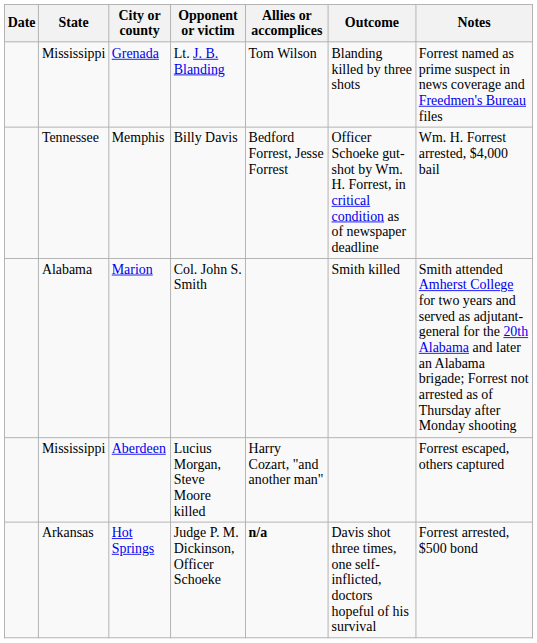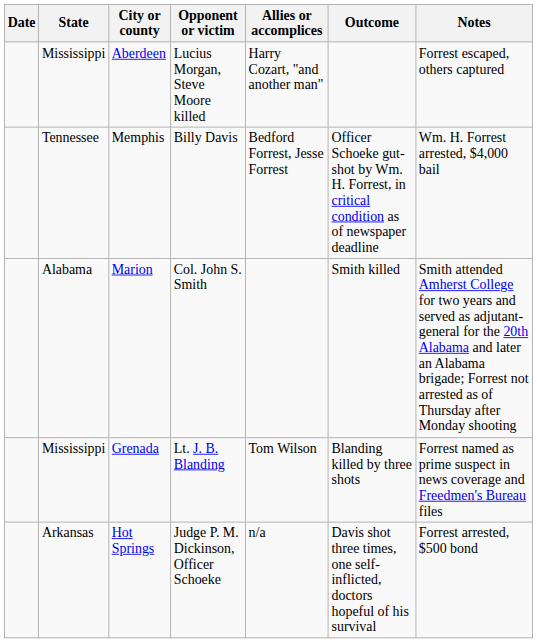 <table class="wikitable">
 <tr>
 <th>Date</th>
 <th>State</th>
 <th>City or county</th>
 <th>Opponent or victim</th>
 <th>Allies or accomplices</th>
 <th>Outcome</th>
 <th>Notes</th>
 </tr>
 <tr valign="top">
 <td></td>
 <td>Mississippi</td>
-<td><a href='#'>Grenada</a></td>
-<td>Lt. <a href='#'>J. B. Blanding</a></td>
-<td>Tom Wilson</td>
-<td>Blanding killed by three shots</td>
-<td>Forrest named as prime suspect in news coverage and <a href='#'>Freedmen's Bureau</a> files</td>
+<td><a href='#'>Aberdeen</a></td>
+<td>Lucius Morgan, Steve Moore killed</td>
+<td>Harry Cozart, "and another man"</td>
+<td></td>
+<td>Forrest escaped, others captured</td>
 </tr>
 <tr valign="top">
 <td></td>
 <td>Tennessee</td>
 <td>Memphis</td>
 <td>Billy Davis</td>
 <td>Bedford Forrest, Jesse Forrest</td>
 <td>Officer Schoeke gut-shot by Wm. H. Forrest, in <a href='#'>critical condition</a> as of newspaper deadline</td>
 <td>Wm. H. Forrest arrested, $4,000 bail</td>
 </tr>
 <tr valign="top">
 <td></td>
 <td>Alabama</td>
 <td><a href='#'>Marion</a></td>
 <td>Col. John S. Smith</td>
 <td></td>
 <td>Smith killed</td>
 <td>Smith attended <a href='#'>Amherst College</a> for two years and served as adjutant-general for the <a href='#'>20th Alabama</a> and later an Alabama brigade; Forrest not arrested as of Thursday after Monday shooting</td>
 </tr>
 <tr valign="top">
 <td></td>
 <td>Mississippi</td>
-<td><a href='#'>Aberdeen</a></td>
-<td>Lucius Morgan, Steve Moore killed</td>
-<td>Harry Cozart, "and another man"</td>
-<td></td>
-<td>Forrest escaped, others captured</td>
+<td><a href='#'>Grenada</a></td>
+<td>Lt. <a href='#'>J. B. Blanding</a></td>
+<td>Tom Wilson</td>
+<td>Blanding killed by three shots</td>
+<td>Forrest named as prime suspect in news coverage and <a href='#'>Freedmen's Bureau</a> files</td>
 </tr>
 <tr valign="top">
 <td></td>
 <td>Arkansas</td>
 <td><a href='#'>Hot Springs</a></td>
 <td>Judge P. M. Dickinson, Officer Schoeke</td>
-<td><strong>n/a</strong></td>
+<td>n/a</td>
 <td>Davis shot three times, one self-inflicted, doctors hopeful of his survival</td>
 <td>Forrest arrested, $500 bond</td>
 </tr>
 </table>
